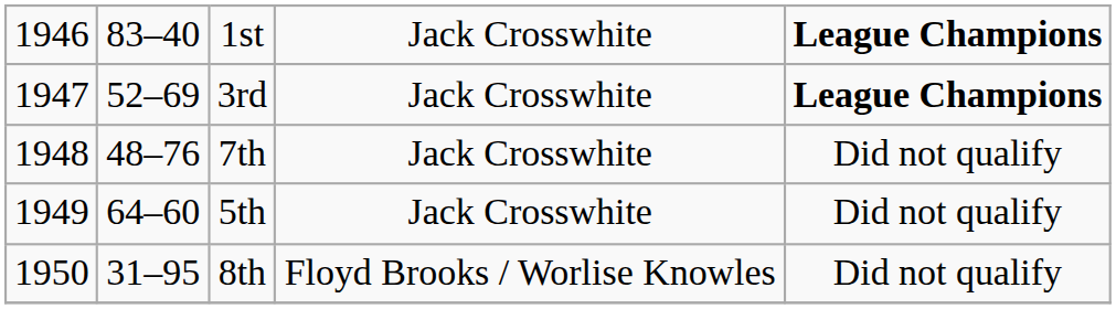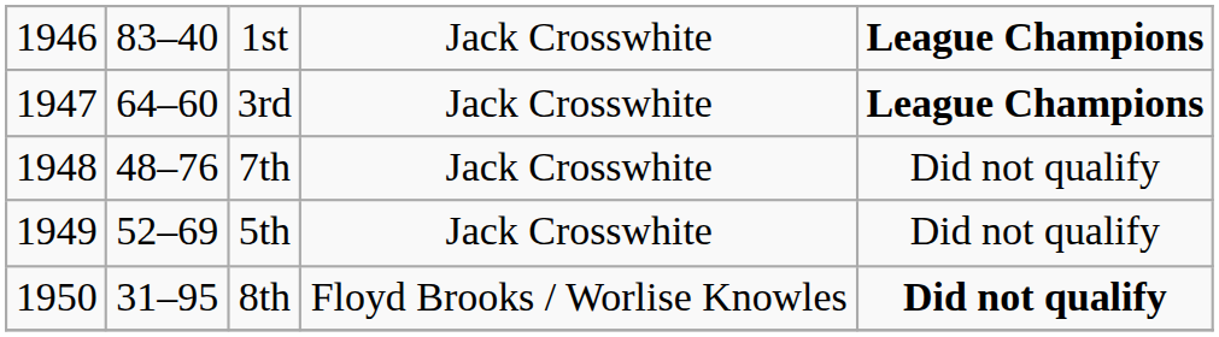 <table class="wikitable" style="text-align:center">
 <tr align=center>
 <td>1946</td>
 <td>83–40</td>
 <td>1st</td>
 <td>Jack Crosswhite</td>
 <td><strong>League Champions</strong></td>
 </tr>
 <tr align=center>
 <td>1947</td>
-<td>52–69</td>
+<td>64–60</td>
 <td>3rd</td>
 <td>Jack Crosswhite</td>
 <td><strong>League Champions</strong></td>
 </tr>
 <tr align=center>
 <td>1948</td>
 <td>48–76</td>
 <td>7th</td>
 <td>Jack Crosswhite</td>
 <td>Did not qualify</td>
 </tr>
 <tr align=center>
 <td>1949</td>
-<td>64–60</td>
+<td>52–69</td>
 <td>5th</td>
 <td>Jack Crosswhite</td>
 <td>Did not qualify</td>
 </tr>
 <tr align=center>
 <td>1950</td>
 <td>31–95</td>
 <td>8th</td>
 <td>Floyd Brooks / Worlise Knowles</td>
-<td>Did not qualify</td>
+<td><strong>Did not qualify</strong></td>
 </tr>
 <tr align=center>
 </tr>
 </table>
